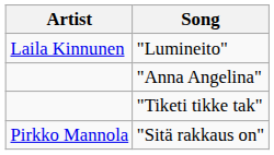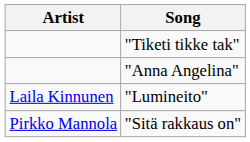 <table class="sortable wikitable" style="margin: 1em auto 1em auto">
 <tr>
 <th>Artist</th>
 <th>Song</th>
 </tr>
 <tr>
-<td><a href='#'>Laila Kinnunen</a></td>
-<td>"Lumineito"</td>
+<td></td>
+<td>"Tiketi tikke tak"</td>
 </tr>
 <tr>
 <td></td>
 <td>"Anna Angelina"</td>
 </tr>
 <tr>
-<td></td>
-<td>"Tiketi tikke tak"</td>
+<td><a href='#'>Laila Kinnunen</a></td>
+<td>"Lumineito"</td>
 </tr>
 <tr>
 <td><a href='#'>Pirkko Mannola</a></td>
 <td>"Sitä rakkaus on"</td>
 </tr>
 </table>
